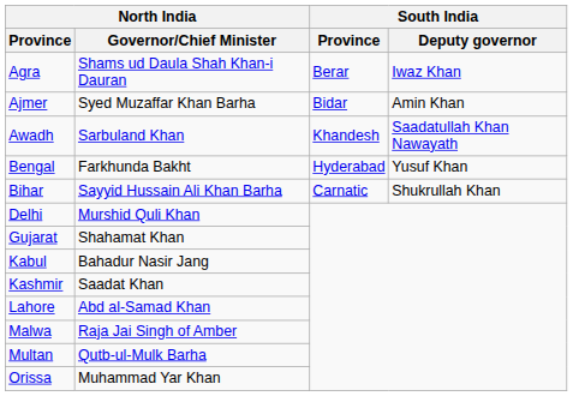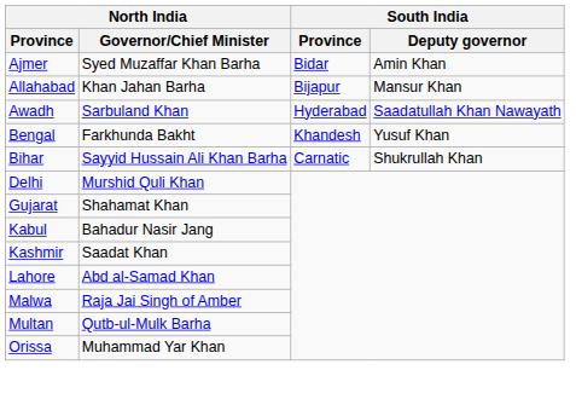 <table class="wikitable">
 <tr>
 <th colspan="2">North India</th>
 <th colspan="2">South India</th>
 </tr>
 <tr>
 <th>Province</th>
 <th>Governor/Chief Minister</th>
 <th>Province</th>
 <th>Deputy governor</th>
 </tr>
 <tr>
-<td><a href='#'>Agra</a></td>
-<td><a href='#'>Shams ud Daula Shah Khan-i Dauran</a></td>
-<td><a href='#'>Berar</a></td>
-<td><a href='#'>Iwaz Khan</a></td>
-</tr>
-<tr>
 <td><a href='#'>Ajmer</a></td>
 <td>Syed Muzaffar Khan Barha</td>
 <td><a href='#'>Bidar</a></td>
 <td>Amin Khan</td>
 </tr>
 <tr>
+<td><a href='#'>Allahabad</a></td>
+<td>Khan Jahan Barha</td>
+<td><a href='#'>Bijapur</a></td>
+<td>Mansur Khan</td>
+</tr>
+<tr>
 <td><a href='#'>Awadh</a></td>
 <td><a href='#'>Sarbuland Khan</a></td>
-<td><a href='#'>Khandesh</a></td>
+<td><a href='#'>Hyderabad</a></td>
 <td><a href='#'>Saadatullah Khan Nawayath</a></td>
 </tr>
 <tr>
 <td><a href='#'>Bengal</a></td>
 <td>Farkhunda Bakht</td>
-<td><a href='#'>Hyderabad</a></td>
+<td><a href='#'>Khandesh</a></td>
 <td>Yusuf Khan</td>
 </tr>
 <tr>
 <td><a href='#'>Bihar</a></td>
 <td><a href='#'>Sayyid Hussain Ali Khan Barha</a></td>
 <td><a href='#'>Carnatic</a></td>
 <td>Shukrullah Khan</td>
 </tr>
 <tr>
 <td><a href='#'>Delhi</a></td>
 <td><a href='#'>Murshid Quli Khan</a></td>
 </tr>
 <tr>
 <td><a href='#'>Gujarat</a></td>
 <td>Shahamat Khan</td>
 </tr>
 <tr>
 <td><a href='#'>Kabul</a></td>
 <td>Bahadur Nasir Jang</td>
 </tr>
 <tr>
 <td><a href='#'>Kashmir</a></td>
 <td>Saadat Khan</td>
 </tr>
 <tr>
 <td><a href='#'>Lahore</a></td>
 <td><a href='#'>Abd al-Samad Khan</a></td>
 </tr>
 <tr>
 <td><a href='#'>Malwa</a></td>
 <td><a href='#'>Raja Jai Singh of Amber</a></td>
 </tr>
 <tr>
 <td><a href='#'>Multan</a></td>
 <td><a href='#'>Qutb-ul-Mulk Barha</a></td>
 </tr>
 <tr>
 <td><a href='#'>Orissa</a></td>
 <td>Muhammad Yar Khan</td>
 </tr>
 </table>
